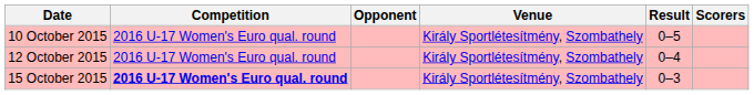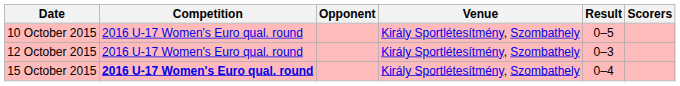 <table class="wikitable">
 <tr>
 <th>Date</th>
 <th>Competition</th>
 <th>Opponent</th>
 <th>Venue</th>
 <th>Result</th>
 <th>Scorers</th>
 </tr>
 <tr bgcolor="#FFBBBB">
 <td>10 October 2015</td>
 <td><a href='#'>2016 U-17 Women's Euro qual. round</a></td>
 <td></td>
 <td><a href='#'>Király Sportlétesítmény</a>, <a href='#'>Szombathely</a></td>
 <td align=center>0–5</td>
 <td></td>
 </tr>
 <tr bgcolor="#FFBBBB">
 <td>12 October 2015</td>
 <td><a href='#'>2016 U-17 Women's Euro qual. round</a></td>
 <td></td>
 <td><a href='#'>Király Sportlétesítmény</a>, <a href='#'>Szombathely</a></td>
-<td align=center>0–4</td>
+<td align=center>0–3</td>
 <td></td>
 </tr>
 <tr bgcolor="#FFBBBB">
 <td>15 October 2015</td>
 <td><strong><a href='#'>2016 U-17 Women's Euro qual. round</a></strong></td>
 <td></td>
 <td><a href='#'>Király Sportlétesítmény</a>, <a href='#'>Szombathely</a></td>
-<td align=center>0–3</td>
+<td align=center>0–4</td>
 <td></td>
 </tr>
 </table>
